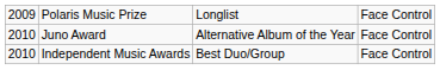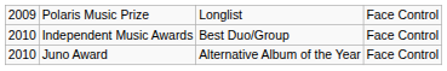 <table class="wikitable">
 <tr>
 <td>2009</td>
 <td>Polaris Music Prize</td>
 <td>Longlist</td>
 <td>Face Control</td>
 </tr>
 <tr>
 <td>2010</td>
+<td>Independent Music Awards</td>
+<td>Best Duo/Group</td>
+<td>Face Control</td>
+</tr>
+<tr>
+<td>2010</td>
 <td>Juno Award</td>
 <td>Alternative Album of the Year</td>
 <td>Face Control</td>
 </tr>
-<tr>
-<td>2010</td>
-<td>Independent Music Awards</td>
-<td>Best Duo/Group</td>
-<td>Face Control</td>
-</tr>
 </table>
